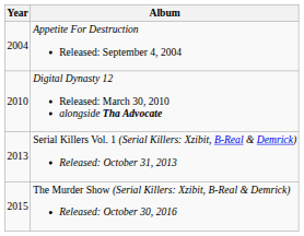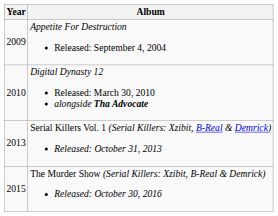 <table class="wikitable">
 <tr>
 <th>Year</th>
 <th>Album</th>
 </tr>
 <tr>
-<td>2004</td>
+<td>2009</td>
 <td><em>Appetite For Destruction</em><br><ul><li>Released: September 4, 2004</li></ul></td>
 </tr>
 <tr>
 <td>2010</td>
 <td><em>Digital Dynasty 12</em><br><ul><li>Released: March 30, 2010</li><li><em>alongside <strong>Tha Advocate<strong><em></li></ul></td>
 </tr>
 <tr>
 <td>2013</td>
 <td></em>Serial Killers Vol. 1<em> (Serial Killers: Xzibit, <a href='#'>B-Real</a> & <a href='#'>Demrick</a>)<br><ul><li>Released: October 31, 2013</li></ul></td>
 </tr>
 <tr>
 <td>2015</td>
 <td></em>The Murder Show<em> (Serial Killers: Xzibit, B-Real & Demrick)<br><ul><li>Released: October 30, 2016</li></ul></td>
 </tr>
 </table>
